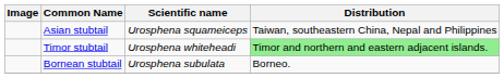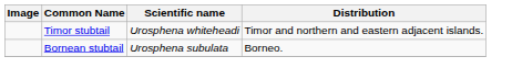 <table class="wikitable">
 <tr>
 <th>Image</th>
 <th>Common Name</th>
 <th>Scientific name</th>
 <th>Distribution</th>
 </tr>
 <tr>
 <td></td>
-<td><a href='#'>Asian stubtail</a></td>
-<td><em>Urosphena squameiceps</em></td>
-<td>Taiwan, southeastern China, Nepal and Philippines</td>
-</tr>
-<tr>
-<td></td>
 <td><a href='#'>Timor stubtail</a></td>
 <td><em>Urosphena whiteheadi</em></td>
-<td style="background: lightgreen;">Timor and northern and eastern adjacent islands.</td>
+<td>Timor and northern and eastern adjacent islands.</td>
 </tr>
 <tr>
 <td></td>
 <td><a href='#'>Bornean stubtail</a></td>
 <td><em>Urosphena subulata</em></td>
 <td>Borneo.</td>
 </tr>
 <tr>
 </tr>
 </table>
